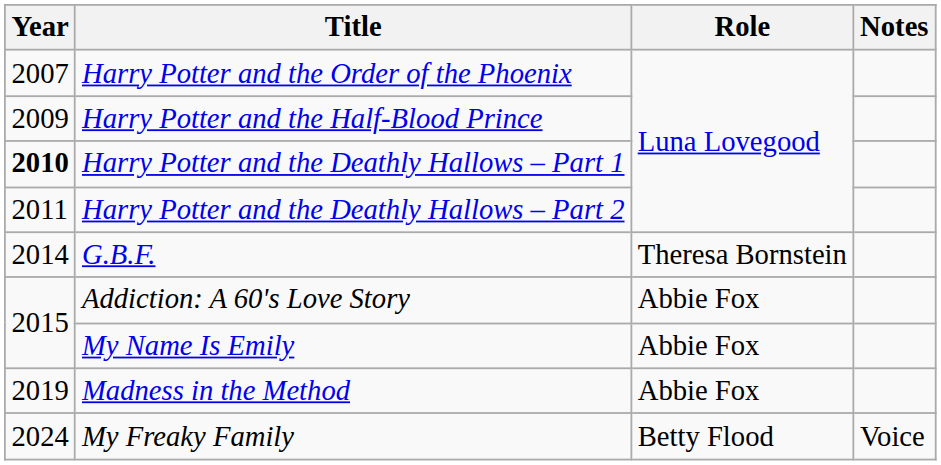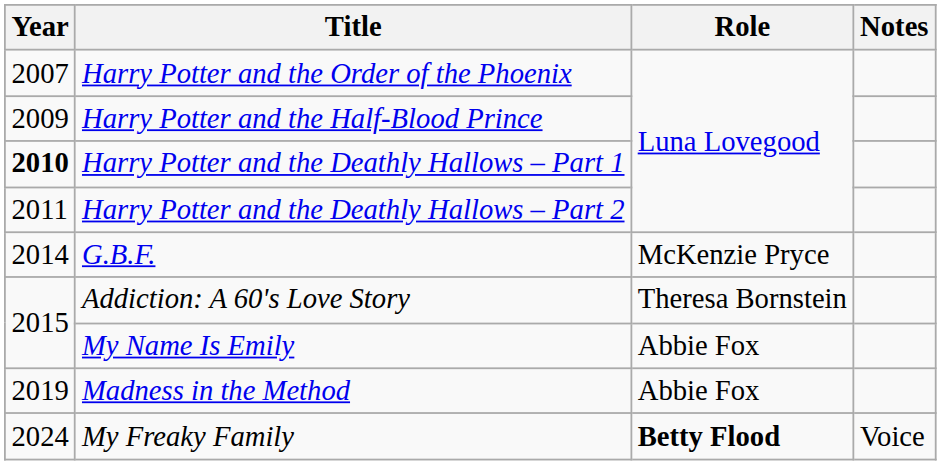 <table class="wikitable sortable">
 <tr>
 <th>Year</th>
 <th>Title</th>
 <th>Role</th>
 <th class="unsortable">Notes</th>
 </tr>
 <tr>
 <td>2007</td>
 <td><em><a href='#'>Harry Potter and the Order of the Phoenix</a></em></td>
 <td rowspan="4"><a href='#'>Luna Lovegood</a></td>
 <td></td>
 </tr>
 <tr>
 <td>2009</td>
 <td><em><a href='#'>Harry Potter and the Half-Blood Prince</a></em></td>
 <td></td>
 </tr>
 <tr>
 <td><strong>2010</strong></td>
 <td><em><a href='#'>Harry Potter and the Deathly Hallows – Part 1</a></em></td>
 <td></td>
 </tr>
 <tr>
 <td>2011</td>
 <td><em><a href='#'>Harry Potter and the Deathly Hallows – Part 2</a></em></td>
 <td></td>
 </tr>
 <tr>
 <td>2014</td>
 <td><em><a href='#'>G.B.F.</a></em></td>
-<td>Theresa Bornstein</td>
+<td>McKenzie Pryce</td>
 <td></td>
 </tr>
 <tr>
 <td rowspan="2">2015</td>
 <td><em>Addiction: A 60's Love Story</em></td>
-<td>Abbie Fox</td>
+<td>Theresa Bornstein</td>
 <td></td>
 </tr>
 <tr>
 <td><em><a href='#'>My Name Is Emily</a></em></td>
 <td>Abbie Fox</td>
 <td></td>
 </tr>
 <tr>
 <td>2019</td>
 <td><em><a href='#'>Madness in the Method</a></em></td>
 <td>Abbie Fox</td>
 <td></td>
 </tr>
 <tr>
 <td>2024</td>
 <td><em>My Freaky Family</em></td>
-<td>Betty Flood</td>
+<td><strong>Betty Flood</strong></td>
 <td>Voice<br></td>
 </tr>
 </table>
